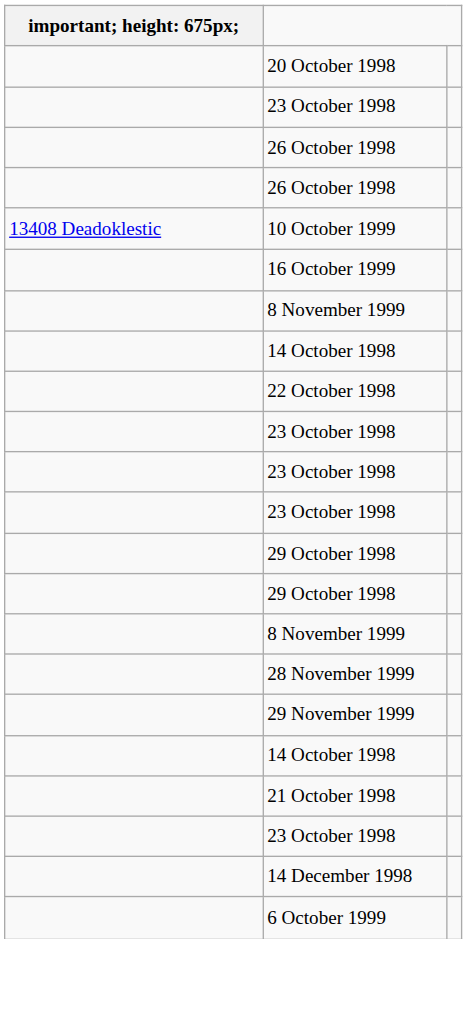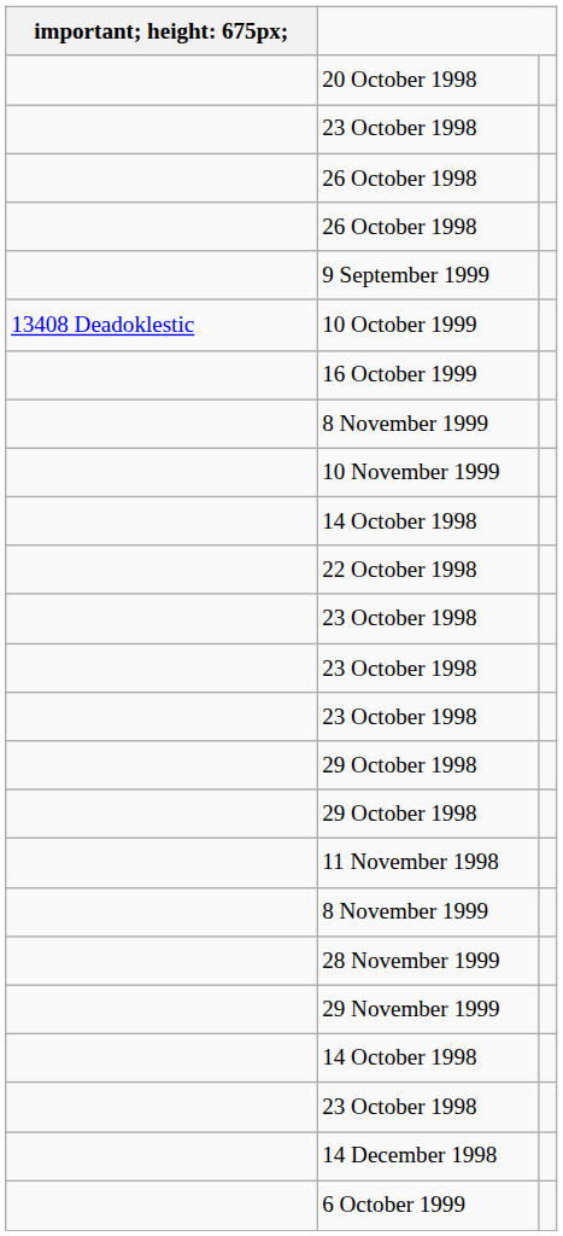 <table class="wikitable" style="font-size: 89%; float: left; width: 24em; margin-right: 1em; line-height: 1.65em">
 <tr>
 <th>important; height: 675px;</th>
 </tr>
 <tr>
 <td></td>
 <td>20 October 1998</td>
 <td><small></small></td>
 </tr>
 <tr>
 <td></td>
 <td>23 October 1998</td>
 <td><small></small></td>
 </tr>
 <tr>
 <td></td>
 <td>26 October 1998</td>
 <td><small></small></td>
 </tr>
 <tr>
 <td></td>
 <td>26 October 1998</td>
 <td><small></small></td>
 </tr>
 <tr>
+<td></td>
+<td>9 September 1999</td>
+<td><small></small></td>
+</tr>
+<tr>
 <td><a href='#'>13408 Deadoklestic</a></td>
 <td>10 October 1999</td>
 <td><small></small> </td>
 </tr>
 <tr>
 <td></td>
 <td>16 October 1999</td>
 <td><small></small></td>
 </tr>
 <tr>
 <td></td>
 <td>8 November 1999</td>
+<td><small></small></td>
+</tr>
+<tr>
+<td></td>
+<td>10 November 1999</td>
 <td><small></small></td>
 </tr>
 <tr>
 <td></td>
 <td>14 October 1998</td>
 <td><small></small></td>
 </tr>
 <tr>
 <td></td>
 <td>22 October 1998</td>
 <td><small></small></td>
 </tr>
 <tr>
 <td></td>
 <td>23 October 1998</td>
 <td><small></small></td>
 </tr>
 <tr>
 <td></td>
 <td>23 October 1998</td>
 <td><small></small></td>
 </tr>
 <tr>
 <td></td>
 <td>23 October 1998</td>
 <td><small></small></td>
 </tr>
 <tr>
 <td></td>
 <td>29 October 1998</td>
 <td><small></small></td>
 </tr>
 <tr>
 <td></td>
 <td>29 October 1998</td>
 <td><small></small></td>
 </tr>
 <tr>
 <td></td>
+<td>11 November 1998</td>
+<td><small></small></td>
+</tr>
+<tr>
+<td></td>
 <td>8 November 1999</td>
 <td><small></small></td>
 </tr>
 <tr>
 <td></td>
 <td>28 November 1999</td>
 <td><small></small></td>
 </tr>
 <tr>
 <td></td>
 <td>29 November 1999</td>
 <td><small></small></td>
 </tr>
 <tr>
 <td></td>
 <td>14 October 1998</td>
 <td><small></small></td>
 </tr>
 <tr>
 <td></td>
-<td>21 October 1998</td>
-<td><small></small></td>
-</tr>
-<tr>
-<td></td>
 <td>23 October 1998</td>
 <td><small></small></td>
 </tr>
 <tr>
 <td></td>
 <td>14 December 1998</td>
 <td><small></small></td>
 </tr>
 <tr>
 <td></td>
 <td>6 October 1999</td>
 <td><small></small> </td>
 </tr>
 </table>
